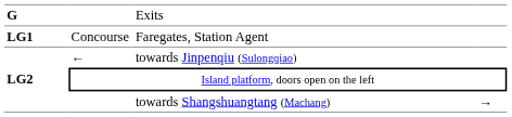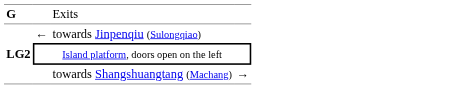 <table table border=0 cellspacing=0 cellpadding=3>
 <tr>
 <td style="border-bottom:solid 1px gray; border-top:solid 1px gray;" valign=top><strong>G</strong></td>
 <td style="border-bottom:solid 1px gray; border-top:solid 1px gray;" valign=top></td>
 <td style="border-bottom:solid 1px gray; border-top:solid 1px gray;" valign=top>Exits</td>
 <td style="border-bottom:solid 1px gray; border-top:solid 1px gray;" valign=top></td>
-</tr>
-<tr>
-<td style="border-bottom:solid 1px gray;" width=70><strong>LG1</strong></td>
-<td style="border-bottom:solid 1px gray;" width=70>Concourse</td>
-<td style="border-bottom:solid 1px gray;" width=400>Faregates, Station Agent</td>
-<td style="border-bottom:solid 1px gray;" width=30></td>
 </tr>
 <tr>
 <td style="border-bottom:solid 1px gray;" rowspan=3><strong>LG2</strong></td>
 <td>←</td>
 <td> towards <a href='#'>Jinpenqiu</a> <small> (<a href='#'>Sulongqiao</a>) </small></td>
 <td></td>
 </tr>
 <tr>
 <td style="border-right:solid 2px black;border-left:solid 2px black;border-top:solid 2px black;border-bottom:solid 2px black;text-align:center;" colspan=3><small><a href='#'>Island platform</a>, doors open on the left</small></td>
 </tr>
 <tr>
 <td style="border-bottom:solid 1px gray;"></td>
 <td style="border-bottom:solid 1px gray;"> towards <a href='#'>Shangshuangtang</a> <small>(<a href='#'>Machang</a>)</small></td>
 <td style="border-bottom:solid 1px gray;">→</td>
 </tr>
 <tr>
 </tr>
 </table>
